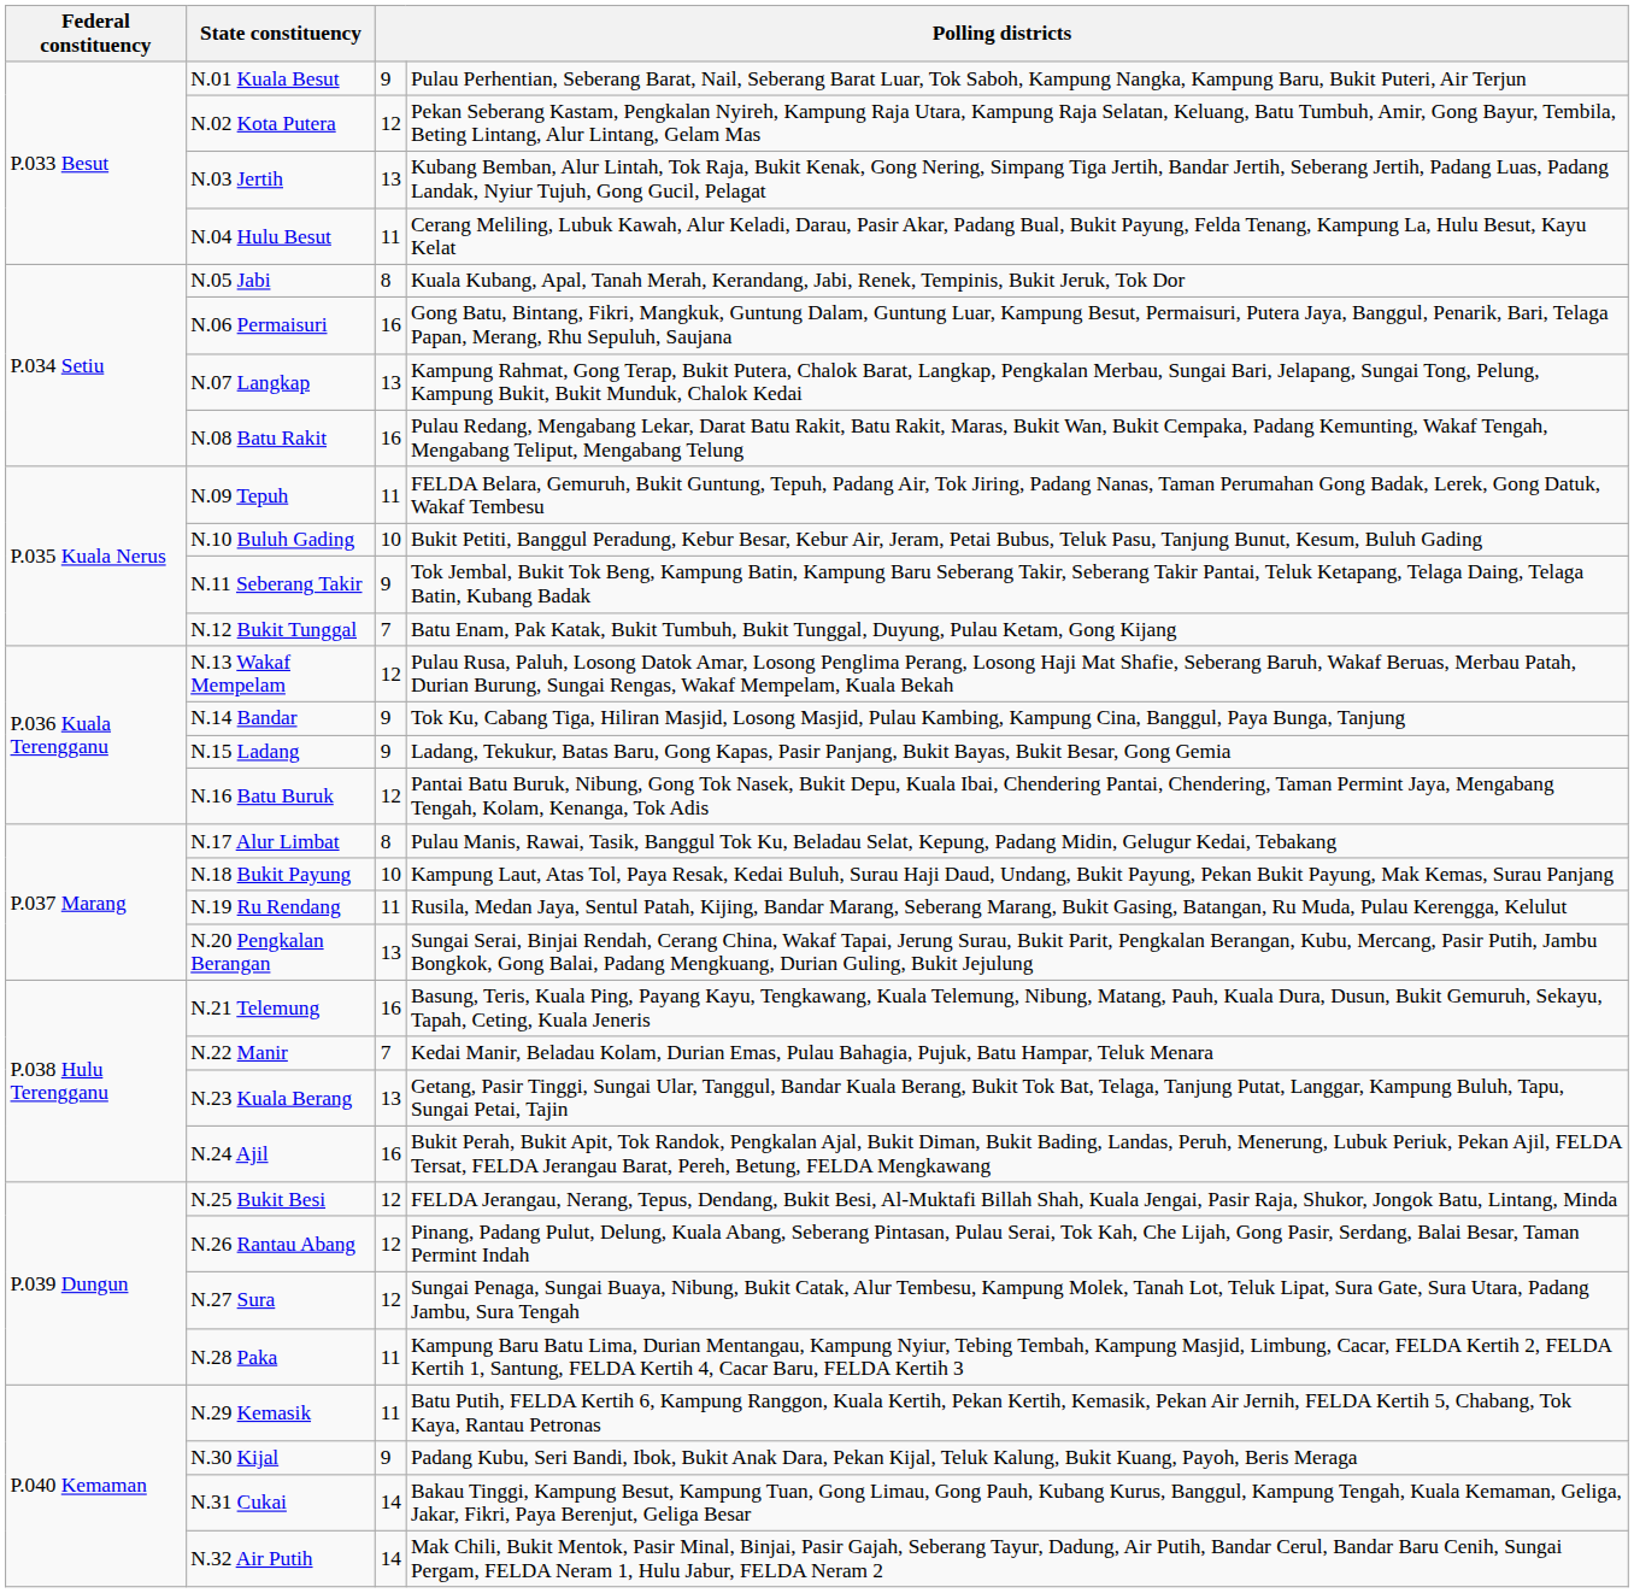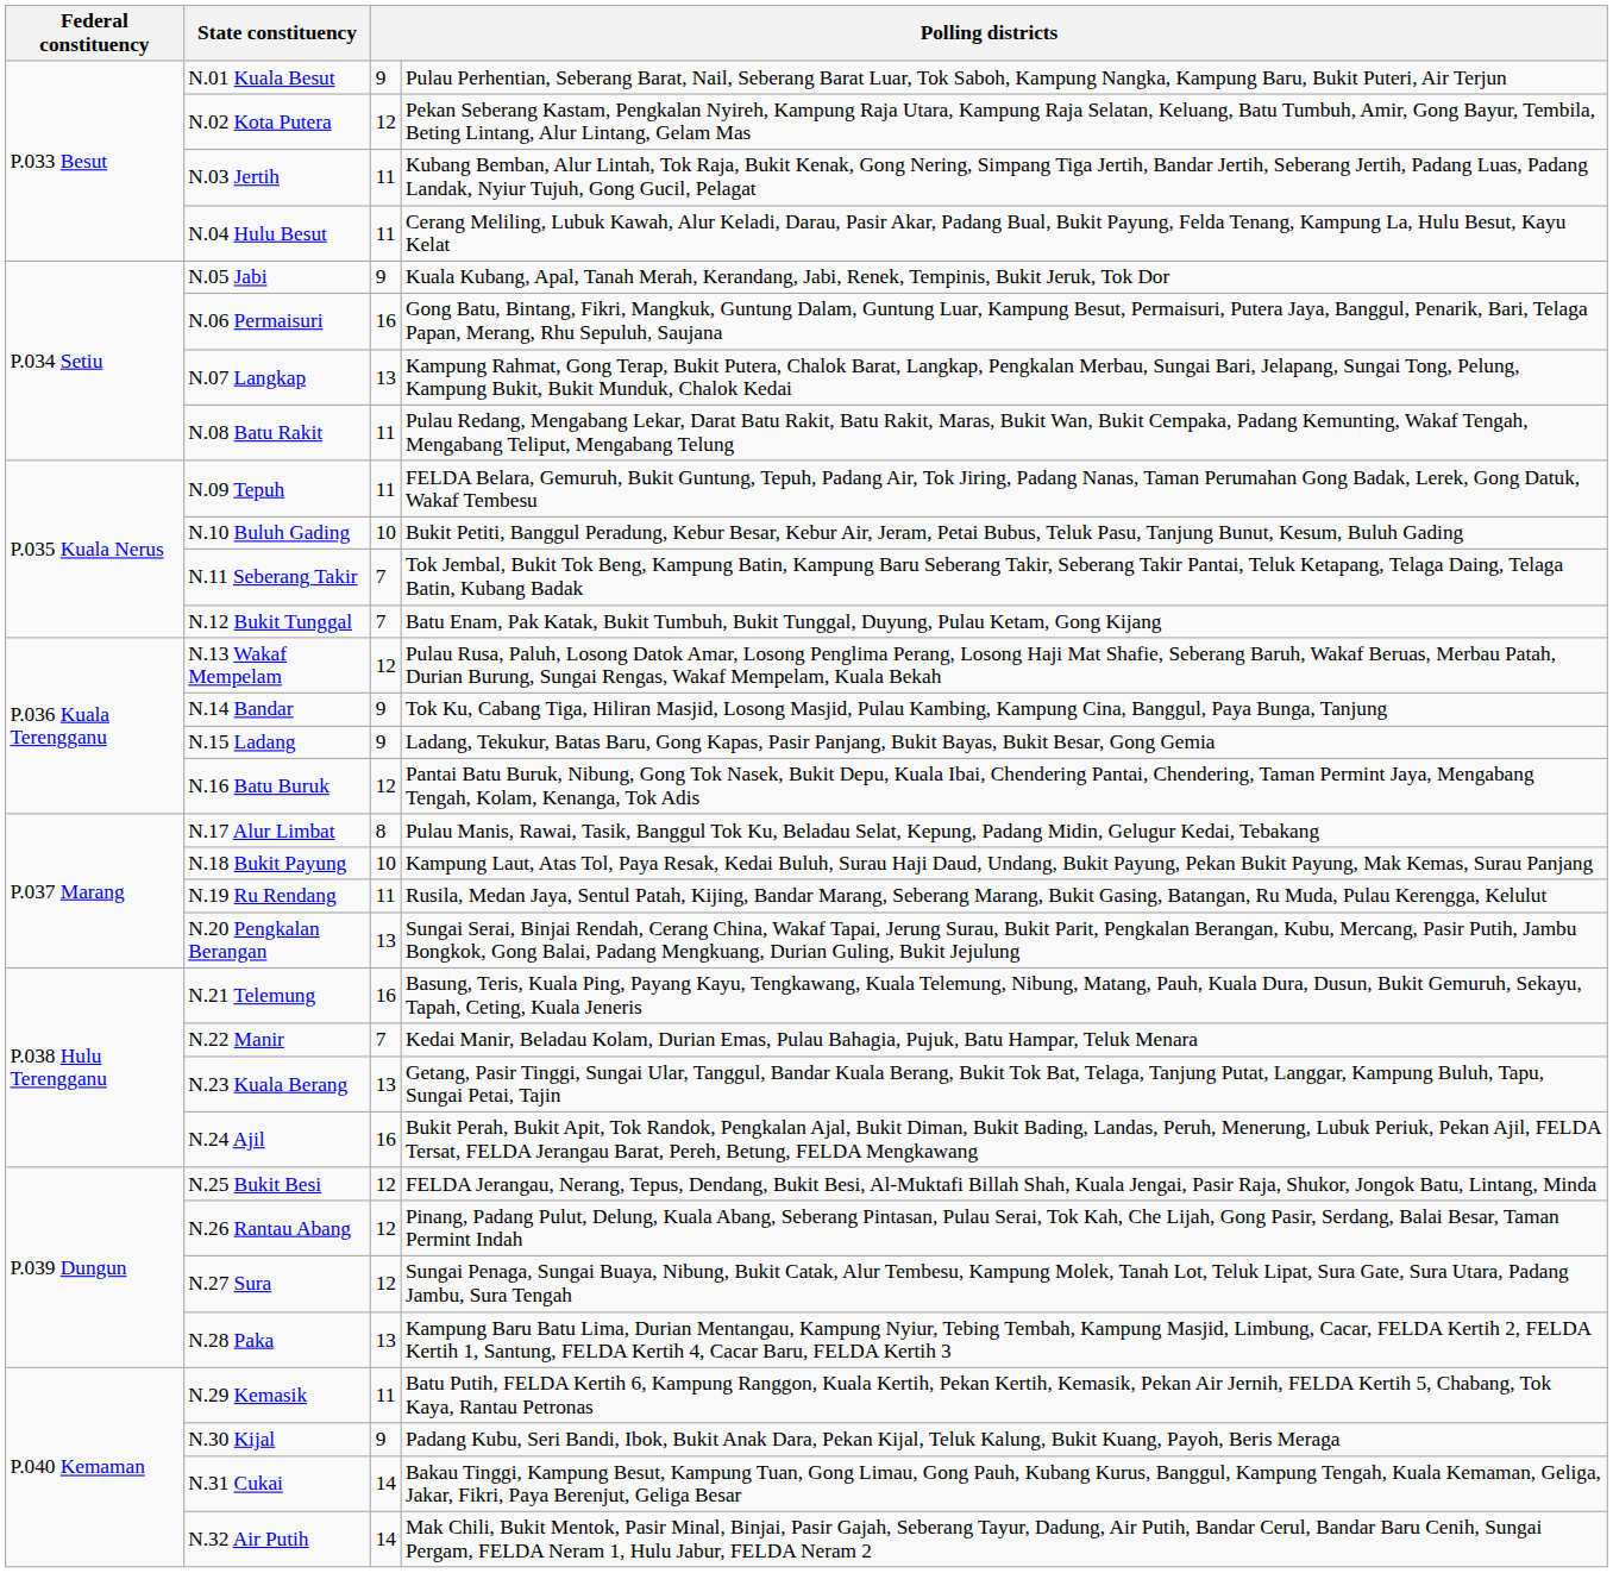 <table class="wikitable sortable">
 <tr>
 <th>Federal constituency</th>
 <th>State constituency</th>
 <th colspan=2>Polling districts</th>
 </tr>
 <tr>
 <td rowspan=4>P.033 <a href='#'>Besut</a></td>
 <td>N.01 <a href='#'>Kuala Besut</a></td>
 <td>9</td>
 <td>Pulau Perhentian, Seberang Barat, Nail, Seberang Barat Luar, Tok Saboh, Kampung Nangka, Kampung Baru, Bukit Puteri, Air Terjun</td>
 </tr>
 <tr>
 <td>N.02 <a href='#'>Kota Putera</a></td>
 <td>12</td>
 <td>Pekan Seberang Kastam, Pengkalan Nyireh, Kampung Raja Utara, Kampung Raja Selatan, Keluang, Batu Tumbuh, Amir, Gong Bayur, Tembila, Beting Lintang, Alur Lintang, Gelam Mas</td>
 </tr>
 <tr>
 <td>N.03 <a href='#'>Jertih</a></td>
-<td>13</td>
+<td>11</td>
 <td>Kubang Bemban, Alur Lintah, Tok Raja, Bukit Kenak, Gong Nering, Simpang Tiga Jertih, Bandar Jertih, Seberang Jertih, Padang Luas, Padang Landak, Nyiur Tujuh, Gong Gucil, Pelagat</td>
 </tr>
 <tr>
 <td>N.04 <a href='#'>Hulu Besut</a></td>
 <td>11</td>
 <td>Cerang Meliling, Lubuk Kawah, Alur Keladi, Darau, Pasir Akar, Padang Bual, Bukit Payung, Felda Tenang, Kampung La, Hulu Besut, Kayu Kelat</td>
 </tr>
 <tr>
 <td rowspan=4>P.034 <a href='#'>Setiu</a></td>
 <td>N.05 <a href='#'>Jabi</a></td>
-<td>8</td>
+<td>9</td>
 <td>Kuala Kubang, Apal, Tanah Merah, Kerandang, Jabi, Renek, Tempinis, Bukit Jeruk, Tok Dor</td>
 </tr>
 <tr>
 <td>N.06 <a href='#'>Permaisuri</a></td>
 <td>16</td>
 <td>Gong Batu, Bintang, Fikri, Mangkuk, Guntung Dalam, Guntung Luar, Kampung Besut, Permaisuri, Putera Jaya, Banggul, Penarik, Bari, Telaga Papan, Merang, Rhu Sepuluh, Saujana</td>
 </tr>
 <tr>
 <td>N.07 <a href='#'>Langkap</a></td>
 <td>13</td>
 <td>Kampung Rahmat, Gong Terap, Bukit Putera, Chalok Barat, Langkap, Pengkalan Merbau, Sungai Bari, Jelapang, Sungai Tong, Pelung, Kampung Bukit, Bukit Munduk, Chalok Kedai</td>
 </tr>
 <tr>
 <td>N.08 <a href='#'>Batu Rakit</a></td>
-<td>16</td>
+<td>11</td>
 <td>Pulau Redang, Mengabang Lekar, Darat Batu Rakit, Batu Rakit, Maras, Bukit Wan, Bukit Cempaka, Padang Kemunting, Wakaf Tengah, Mengabang Teliput, Mengabang Telung</td>
 </tr>
 <tr>
 <td rowspan=4>P.035 <a href='#'>Kuala Nerus</a></td>
 <td>N.09 <a href='#'>Tepuh</a></td>
 <td>11</td>
 <td>FELDA Belara, Gemuruh, Bukit Guntung, Tepuh, Padang Air, Tok Jiring, Padang Nanas, Taman Perumahan Gong Badak, Lerek, Gong Datuk, Wakaf Tembesu</td>
 </tr>
 <tr>
 <td>N.10 <a href='#'>Buluh Gading</a></td>
 <td>10</td>
 <td>Bukit Petiti, Banggul Peradung, Kebur Besar, Kebur Air, Jeram, Petai Bubus, Teluk Pasu, Tanjung Bunut, Kesum, Buluh Gading</td>
 </tr>
 <tr>
 <td>N.11 <a href='#'>Seberang Takir</a></td>
-<td>9</td>
+<td>7</td>
 <td>Tok Jembal, Bukit Tok Beng, Kampung Batin, Kampung Baru Seberang Takir, Seberang Takir Pantai, Teluk Ketapang, Telaga Daing, Telaga Batin, Kubang Badak</td>
 </tr>
 <tr>
 <td>N.12 <a href='#'>Bukit Tunggal</a></td>
 <td>7</td>
 <td>Batu Enam, Pak Katak, Bukit Tumbuh, Bukit Tunggal, Duyung, Pulau Ketam, Gong Kijang</td>
 </tr>
 <tr>
 <td rowspan=4>P.036 <a href='#'>Kuala Terengganu</a></td>
 <td>N.13 <a href='#'>Wakaf Mempelam</a></td>
 <td>12</td>
 <td>Pulau Rusa, Paluh, Losong Datok Amar, Losong Penglima Perang, Losong Haji Mat Shafie, Seberang Baruh, Wakaf Beruas, Merbau Patah, Durian Burung, Sungai Rengas, Wakaf Mempelam, Kuala Bekah</td>
 </tr>
 <tr>
 <td>N.14 <a href='#'>Bandar</a></td>
 <td>9</td>
 <td>Tok Ku, Cabang Tiga, Hiliran Masjid, Losong Masjid, Pulau Kambing, Kampung Cina, Banggul, Paya Bunga, Tanjung</td>
 </tr>
 <tr>
 <td>N.15 <a href='#'>Ladang</a></td>
 <td>9</td>
 <td>Ladang, Tekukur, Batas Baru, Gong Kapas, Pasir Panjang, Bukit Bayas, Bukit Besar, Gong Gemia</td>
 </tr>
 <tr>
 <td>N.16 <a href='#'>Batu Buruk</a></td>
 <td>12</td>
 <td>Pantai Batu Buruk, Nibung, Gong Tok Nasek, Bukit Depu, Kuala Ibai, Chendering Pantai, Chendering, Taman Permint Jaya, Mengabang Tengah, Kolam, Kenanga, Tok Adis</td>
 </tr>
 <tr>
 <td rowspan=4>P.037 <a href='#'>Marang</a></td>
 <td>N.17 <a href='#'>Alur Limbat</a></td>
 <td>8</td>
 <td>Pulau Manis, Rawai, Tasik, Banggul Tok Ku, Beladau Selat, Kepung, Padang Midin, Gelugur Kedai, Tebakang</td>
 </tr>
 <tr>
 <td>N.18 <a href='#'>Bukit Payung</a></td>
 <td>10</td>
 <td>Kampung Laut, Atas Tol, Paya Resak, Kedai Buluh, Surau Haji Daud, Undang, Bukit Payung, Pekan Bukit Payung, Mak Kemas, Surau Panjang</td>
 </tr>
 <tr>
 <td>N.19 <a href='#'>Ru Rendang</a></td>
 <td>11</td>
 <td>Rusila, Medan Jaya, Sentul Patah, Kijing, Bandar Marang, Seberang Marang, Bukit Gasing, Batangan, Ru Muda, Pulau Kerengga, Kelulut</td>
 </tr>
 <tr>
 <td>N.20 <a href='#'>Pengkalan Berangan</a></td>
 <td>13</td>
 <td>Sungai Serai, Binjai Rendah, Cerang China, Wakaf Tapai, Jerung Surau, Bukit Parit, Pengkalan Berangan, Kubu, Mercang, Pasir Putih, Jambu Bongkok, Gong Balai, Padang Mengkuang, Durian Guling, Bukit Jejulung</td>
 </tr>
 <tr>
 <td rowspan=4>P.038 <a href='#'>Hulu Terengganu</a></td>
 <td>N.21 <a href='#'>Telemung</a></td>
 <td>16</td>
 <td>Basung, Teris, Kuala Ping, Payang Kayu, Tengkawang, Kuala Telemung, Nibung, Matang, Pauh, Kuala Dura, Dusun, Bukit Gemuruh, Sekayu, Tapah, Ceting, Kuala Jeneris</td>
 </tr>
 <tr>
 <td>N.22 <a href='#'>Manir</a></td>
 <td>7</td>
 <td>Kedai Manir, Beladau Kolam, Durian Emas, Pulau Bahagia, Pujuk, Batu Hampar, Teluk Menara</td>
 </tr>
 <tr>
 <td>N.23 <a href='#'>Kuala Berang</a></td>
 <td>13</td>
 <td>Getang, Pasir Tinggi, Sungai Ular, Tanggul, Bandar Kuala Berang, Bukit Tok Bat, Telaga, Tanjung Putat, Langgar, Kampung Buluh, Tapu, Sungai Petai, Tajin</td>
 </tr>
 <tr>
 <td>N.24 <a href='#'>Ajil</a></td>
 <td>16</td>
 <td>Bukit Perah, Bukit Apit, Tok Randok, Pengkalan Ajal, Bukit Diman, Bukit Bading, Landas, Peruh, Menerung, Lubuk Periuk, Pekan Ajil, FELDA Tersat, FELDA Jerangau Barat, Pereh, Betung, FELDA Mengkawang</td>
 </tr>
 <tr>
 <td rowspan=4>P.039 <a href='#'>Dungun</a></td>
 <td>N.25 <a href='#'>Bukit Besi</a></td>
 <td>12</td>
 <td>FELDA Jerangau, Nerang, Tepus, Dendang, Bukit Besi, Al-Muktafi Billah Shah, Kuala Jengai, Pasir Raja, Shukor, Jongok Batu, Lintang, Minda</td>
 </tr>
 <tr>
 <td>N.26 <a href='#'>Rantau Abang</a></td>
 <td>12</td>
 <td>Pinang, Padang Pulut, Delung, Kuala Abang, Seberang Pintasan, Pulau Serai, Tok Kah, Che Lijah, Gong Pasir, Serdang, Balai Besar, Taman Permint Indah</td>
 </tr>
 <tr>
 <td>N.27 <a href='#'>Sura</a></td>
 <td>12</td>
 <td>Sungai Penaga, Sungai Buaya, Nibung, Bukit Catak, Alur Tembesu, Kampung Molek, Tanah Lot, Teluk Lipat, Sura Gate, Sura Utara, Padang Jambu, Sura Tengah</td>
 </tr>
 <tr>
 <td>N.28 <a href='#'>Paka</a></td>
-<td>11</td>
+<td>13</td>
 <td>Kampung Baru Batu Lima, Durian Mentangau, Kampung Nyiur, Tebing Tembah, Kampung Masjid, Limbung, Cacar, FELDA Kertih 2, FELDA Kertih 1, Santung, FELDA Kertih 4, Cacar Baru, FELDA Kertih 3</td>
 </tr>
 <tr>
 <td rowspan=4>P.040 <a href='#'>Kemaman</a></td>
 <td>N.29 <a href='#'>Kemasik</a></td>
 <td>11</td>
 <td>Batu Putih, FELDA Kertih 6, Kampung Ranggon, Kuala Kertih, Pekan Kertih, Kemasik, Pekan Air Jernih, FELDA Kertih 5, Chabang, Tok Kaya, Rantau Petronas</td>
 </tr>
 <tr>
 <td>N.30 <a href='#'>Kijal</a></td>
 <td>9</td>
 <td>Padang Kubu, Seri Bandi, Ibok, Bukit Anak Dara, Pekan Kijal, Teluk Kalung, Bukit Kuang, Payoh, Beris Meraga</td>
 </tr>
 <tr>
 <td>N.31 <a href='#'>Cukai</a></td>
 <td>14</td>
 <td>Bakau Tinggi, Kampung Besut, Kampung Tuan, Gong Limau, Gong Pauh, Kubang Kurus, Banggul, Kampung Tengah, Kuala Kemaman, Geliga, Jakar, Fikri, Paya Berenjut, Geliga Besar</td>
 </tr>
 <tr>
 <td>N.32 <a href='#'>Air Putih</a></td>
 <td>14</td>
 <td>Mak Chili, Bukit Mentok, Pasir Minal, Binjai, Pasir Gajah, Seberang Tayur, Dadung, Air Putih, Bandar Cerul, Bandar Baru Cenih, Sungai Pergam, FELDA Neram 1, Hulu Jabur, FELDA Neram 2</td>
 </tr>
 </table>
